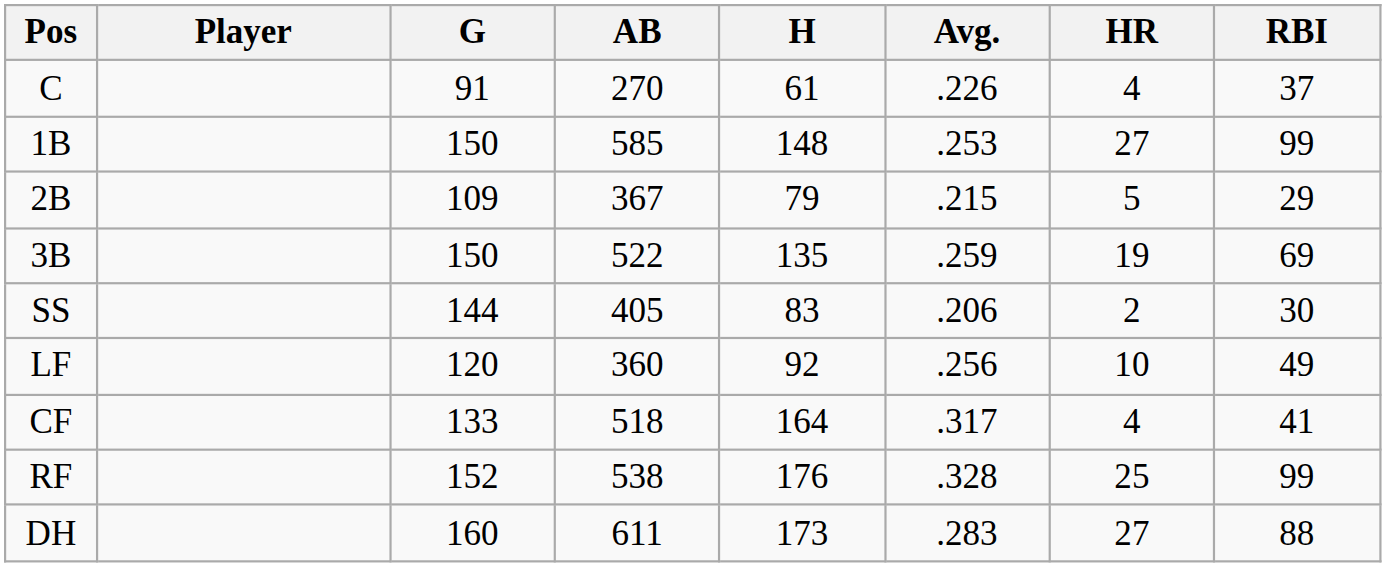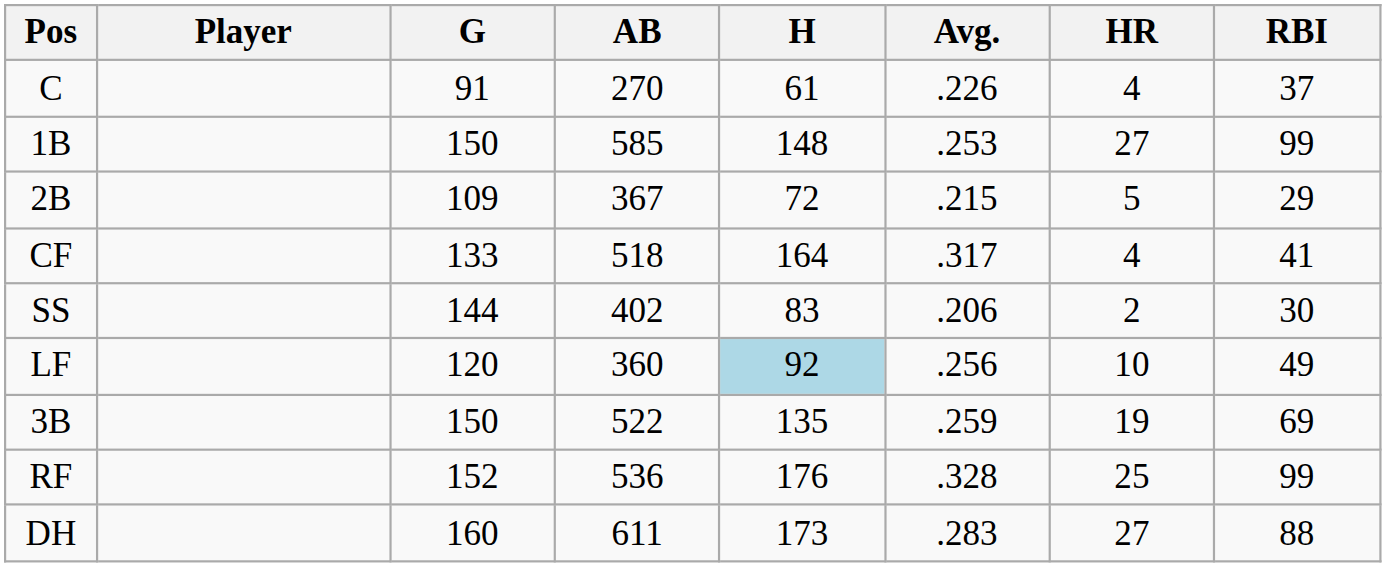 <table class="wikitable sortable">
 <tr>
 <th bgcolor="#DDDDFF" width="5%">Pos</th>
 <th bgcolor="#DDDDFF" width="16%">Player</th>
 <th bgcolor="#DDDDFF" width="9%">G</th>
 <th bgcolor="#DDDDFF" width="9%">AB</th>
 <th bgcolor="#DDDDFF" width="9%">H</th>
 <th bgcolor="#DDDDFF" width="9%">Avg.</th>
 <th bgcolor="#DDDDFF" width="9%">HR</th>
 <th bgcolor="#DDDDFF" width="9%">RBI</th>
 </tr>
 <tr align=center>
 <td>C</td>
 <td></td>
 <td>91</td>
 <td>270</td>
 <td>61</td>
 <td>.226</td>
 <td>4</td>
 <td>37</td>
 </tr>
 <tr align=center>
 <td>1B</td>
 <td></td>
 <td>150</td>
 <td>585</td>
 <td>148</td>
 <td>.253</td>
 <td>27</td>
 <td>99</td>
 </tr>
 <tr align=center>
 <td>2B</td>
 <td></td>
 <td>109</td>
 <td>367</td>
-<td>79</td>
+<td>72</td>
 <td>.215</td>
 <td>5</td>
 <td>29</td>
+</tr>
+<tr align=center>
+<td>CF</td>
+<td></td>
+<td>133</td>
+<td>518</td>
+<td>164</td>
+<td>.317</td>
+<td>4</td>
+<td>41</td>
+</tr>
+<tr align=center>
+<td>SS</td>
+<td></td>
+<td>144</td>
+<td>402</td>
+<td>83</td>
+<td>.206</td>
+<td>2</td>
+<td>30</td>
+</tr>
+<tr align=center>
+<td>LF</td>
+<td></td>
+<td>120</td>
+<td>360</td>
+<td style="background: lightblue;">92</td>
+<td>.256</td>
+<td>10</td>
+<td>49</td>
 </tr>
 <tr align=center>
 <td>3B</td>
 <td></td>
 <td>150</td>
 <td>522</td>
 <td>135</td>
 <td>.259</td>
 <td>19</td>
 <td>69</td>
 </tr>
 <tr align=center>
-<td>SS</td>
-<td></td>
-<td>144</td>
-<td>405</td>
-<td>83</td>
-<td>.206</td>
-<td>2</td>
-<td>30</td>
-</tr>
-<tr align=center>
-<td>LF</td>
-<td></td>
-<td>120</td>
-<td>360</td>
-<td>92</td>
-<td>.256</td>
-<td>10</td>
-<td>49</td>
-</tr>
-<tr align=center>
-<td>CF</td>
-<td></td>
-<td>133</td>
-<td>518</td>
-<td>164</td>
-<td>.317</td>
-<td>4</td>
-<td>41</td>
-</tr>
-<tr align=center>
 <td>RF</td>
 <td></td>
 <td>152</td>
-<td>538</td>
+<td>536</td>
 <td>176</td>
 <td>.328</td>
 <td>25</td>
 <td>99</td>
 </tr>
 <tr align=center>
 <td>DH</td>
 <td></td>
 <td>160</td>
 <td>611</td>
 <td>173</td>
 <td>.283</td>
 <td>27</td>
 <td>88</td>
 </tr>
 </table>
